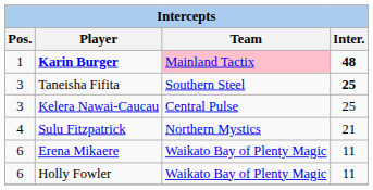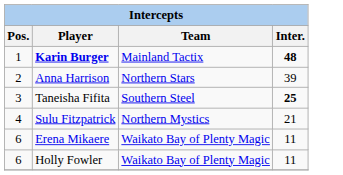 <table class="wikitable"  style="float:left; font-size:90%;">
 <tr>
 <th colspan=4 style=background:#ABCDEF>Intercepts</th>
 </tr>
 <tr>
 <th>Pos.</th>
 <th>Player</th>
 <th>Team</th>
 <th>Inter.</th>
 </tr>
 <tr>
 <td align=center>1</td>
 <td><strong><a href='#'>Karin Burger</a></strong></td>
-<td style="background: pink;"><a href='#'>Mainland Tactix</a></td>
+<td><a href='#'>Mainland Tactix</a></td>
 <td align=center><strong>48</strong></td>
+</tr>
+<tr>
+<td align=center>2</td>
+<td><a href='#'>Anna Harrison</a></td>
+<td><a href='#'>Northern Stars</a></td>
+<td align=center>39</td>
 </tr>
 <tr>
 <td align=center>3</td>
 <td>Taneisha Fifita</td>
 <td><a href='#'>Southern Steel</a></td>
 <td align=center><strong>25</strong></td>
-</tr>
-<tr>
-<td align=center>3</td>
-<td><a href='#'>Kelera Nawai-Caucau</a></td>
-<td><a href='#'>Central Pulse</a></td>
-<td align=center>25</td>
 </tr>
 <tr>
 <td align=center>4</td>
 <td><a href='#'>Sulu Fitzpatrick</a></td>
 <td><a href='#'>Northern Mystics</a></td>
 <td align=center>21</td>
 </tr>
 <tr>
 <td align=center>6</td>
 <td><a href='#'>Erena Mikaere</a></td>
 <td><a href='#'>Waikato Bay of Plenty Magic</a></td>
 <td align=center>11</td>
 </tr>
 <tr>
 <td align=center>6</td>
 <td>Holly Fowler</td>
 <td><a href='#'>Waikato Bay of Plenty Magic</a></td>
 <td align=center>11</td>
 </tr>
 <tr>
 </tr>
 </table>
